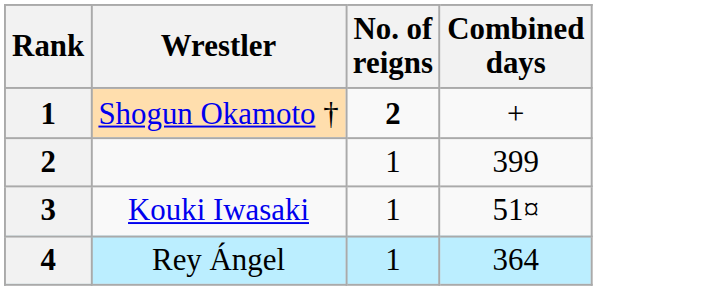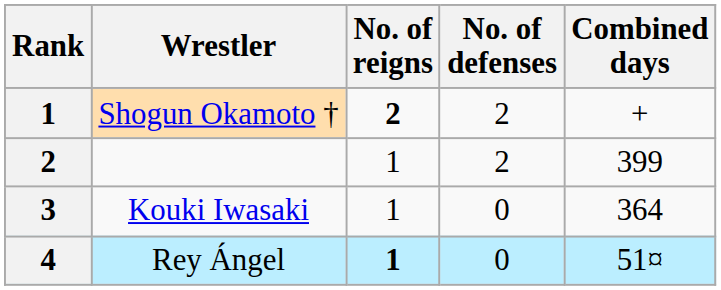 <table class="wikitable sortable" style="text-align: center">
 <tr>
 <th>Rank</th>
 <th>Wrestler</th>
 <th data-sort-type="number">No. of<br>reigns</th>
+<th data-sort-type="number">No. of<br>defenses</th>
 <th data-sort-type="number">Combined<br>days</th>
 </tr>
 <tr>
 <th>1</th>
 <td style="background: #ffdead;"><a href='#'>Shogun Okamoto</a> †</td>
 <td><strong>2</strong></td>
+<td>2</td>
 <td>+</td>
 </tr>
 <tr>
 <th>2</th>
 <td></td>
 <td>1</td>
+<td>2</td>
 <td>399</td>
 </tr>
 <tr>
 <th>3</th>
 <td><a href='#'>Kouki Iwasaki</a></td>
 <td>1</td>
-<td>51¤</td>
+<td>0</td>
+<td>364</td>
 </tr>
 <tr style="background-color:#bbeeff">
 <th>4</th>
 <td>Rey Ángel</td>
-<td>1</td>
-<td>364</td>
+<td><strong>1</strong></td>
+<td>0</td>
+<td>51¤</td>
 </tr>
 </table>
